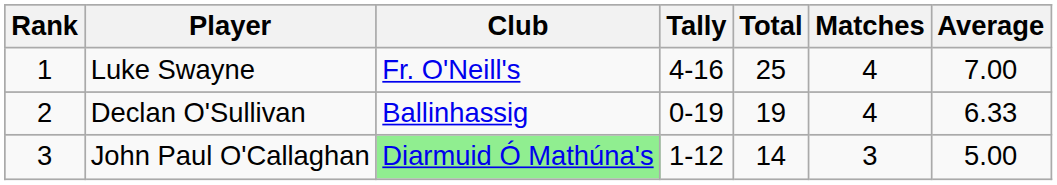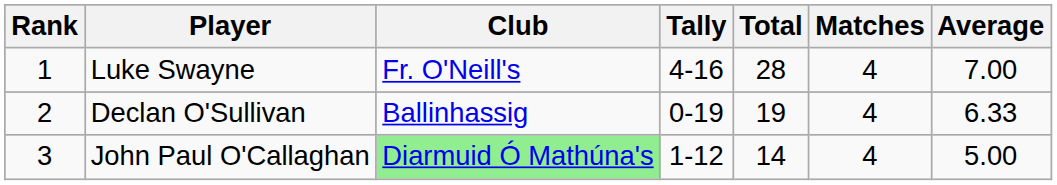 <table class="wikitable">
 <tr>
 <th>Rank</th>
 <th>Player</th>
 <th>Club</th>
 <th>Tally</th>
 <th>Total</th>
 <th>Matches</th>
 <th>Average</th>
 </tr>
 <tr>
 <td rowspan=1 align=center>1</td>
 <td>Luke Swayne</td>
 <td><a href='#'>Fr. O'Neill's</a></td>
 <td align=center>4-16</td>
-<td align=center>25</td>
+<td align=center>28</td>
 <td align=center>4</td>
 <td align=center>7.00</td>
 </tr>
 <tr>
 <td rowspan=1 align=center>2</td>
 <td>Declan O'Sullivan</td>
 <td><a href='#'>Ballinhassig</a></td>
 <td align=center>0-19</td>
 <td align=center>19</td>
 <td align=center>4</td>
 <td align=center>6.33</td>
 </tr>
 <tr>
 <td rowspan=1 align=center>3</td>
 <td>John Paul O'Callaghan</td>
 <td style="background: lightgreen;"><a href='#'>Diarmuid Ó Mathúna's</a></td>
 <td align=center>1-12</td>
 <td align=center>14</td>
-<td align=center>3</td>
+<td align=center>4</td>
 <td align=center>5.00</td>
 </tr>
 </table>
